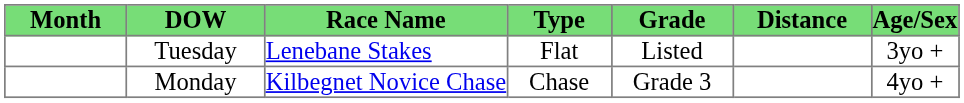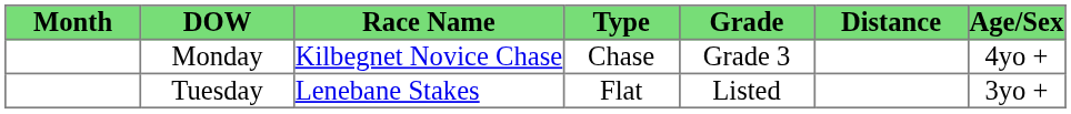 <table class = "sortable" | border="1" cellpadding="0" style="border-collapse: collapse; font-size:90%">
 <tr bgcolor="#77dd77" align="center">
 <th style="width:70px">Month</th>
 <th style="width:80px">DOW</th>
 <th>Race Name</th>
 <th style="width:60px">Type</th>
 <th style="width:70px"><strong>Grade</strong></th>
 <th style="width:80px">Distance</th>
 <th style="width:50px">Age/Sex</th>
 </tr>
 <tr>
 <td style="text-align:center"></td>
+<td style="text-align:center">Monday</td>
+<td><a href='#'>Kilbegnet Novice Chase</a></td>
+<td style="text-align:center">Chase</td>
+<td style="text-align:center">Grade 3</td>
+<td style="text-align:center"></td>
+<td style="text-align:center">4yo +</td>
+</tr>
+<tr>
+<td style="text-align:center"></td>
 <td style="text-align:center">Tuesday</td>
 <td><a href='#'>Lenebane Stakes</a></td>
 <td style="text-align:center">Flat</td>
 <td style="text-align:center">Listed</td>
 <td style="text-align:center"></td>
 <td style="text-align:center">3yo +</td>
 </tr>
-<tr>
-<td style="text-align:center"></td>
-<td style="text-align:center">Monday</td>
-<td><a href='#'>Kilbegnet Novice Chase</a></td>
-<td style="text-align:center">Chase</td>
-<td style="text-align:center">Grade 3</td>
-<td style="text-align:center"></td>
-<td style="text-align:center">4yo +</td>
-</tr>
 </table>
